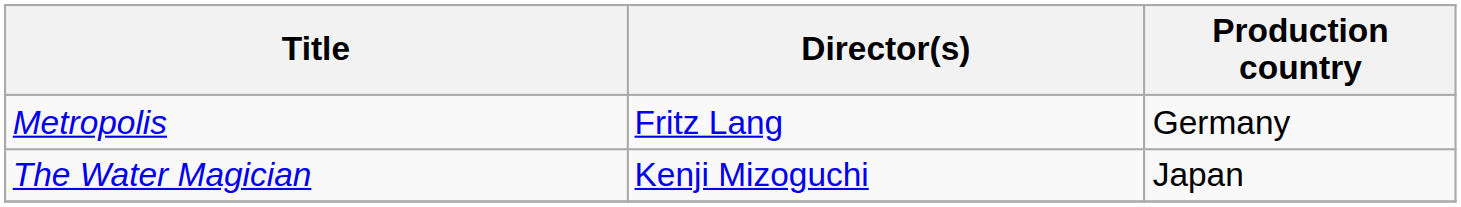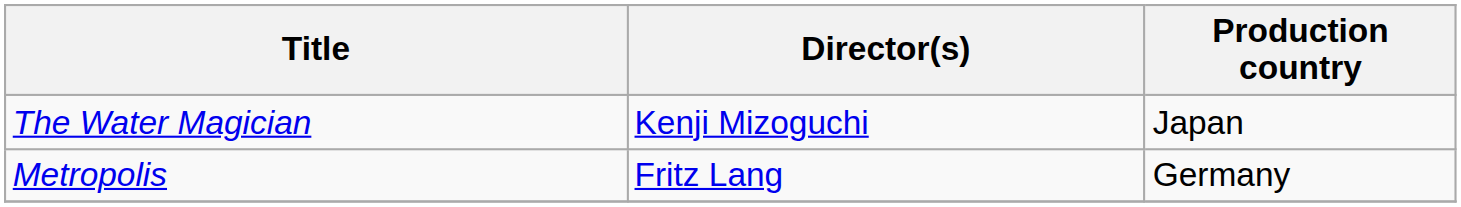 <table class="sortable wikitable" width="55%" cellpadding="5">
 <tr>
 <th width="30%">Title</th>
 <th width="25%">Director(s)</th>
 <th width="15%">Production country</th>
 </tr>
 <tr>
+<td><em><a href='#'>The Water Magician</a></em></td>
+<td><a href='#'>Kenji Mizoguchi</a></td>
+<td>Japan</td>
+</tr>
+<tr>
 <td><em><a href='#'>Metropolis</a></em></td>
 <td><a href='#'>Fritz Lang</a></td>
 <td>Germany</td>
 </tr>
 <tr>
-<td><em><a href='#'>The Water Magician</a></em></td>
-<td><a href='#'>Kenji Mizoguchi</a></td>
-<td>Japan</td>
-</tr>
-<tr>
 </tr>
 </table>
